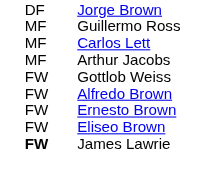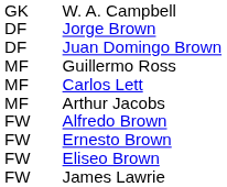 <table style="font-size:90%; margin:0.2em auto;" cellspacing="0" cellpadding="0">
 <tr>
 <th width="25"></th>
 <th width="25"></th>
 </tr>
 <tr>
+<td>GK</td>
+<td></td>
+<td> W. A. Campbell</td>
+</tr>
+<tr>
 <td>DF</td>
 <td></td>
 <td> <a href='#'>Jorge Brown</a></td>
+</tr>
+<tr>
+<td>DF</td>
+<td></td>
+<td> <a href='#'>Juan Domingo Brown</a></td>
 </tr>
 <tr>
 <td>MF</td>
 <td></td>
 <td> Guillermo Ross</td>
 </tr>
 <tr>
 <td>MF</td>
 <td></td>
 <td> <a href='#'>Carlos Lett</a></td>
 </tr>
 <tr>
 <td>MF</td>
 <td></td>
 <td> Arthur Jacobs</td>
 </tr>
 <tr>
 <td>FW</td>
 <td></td>
-<td> Gottlob Weiss</td>
-</tr>
-<tr>
-<td>FW</td>
-<td></td>
 <td> <a href='#'>Alfredo Brown</a></td>
 </tr>
 <tr>
 <td>FW</td>
 <td></td>
 <td> <a href='#'>Ernesto Brown</a></td>
 </tr>
 <tr>
 <td>FW</td>
 <td></td>
 <td> <a href='#'>Eliseo Brown</a></td>
 </tr>
 <tr>
-<td><strong>FW</strong></td>
+<td>FW</td>
 <td></td>
 <td> James Lawrie</td>
 </tr>
 </table>
